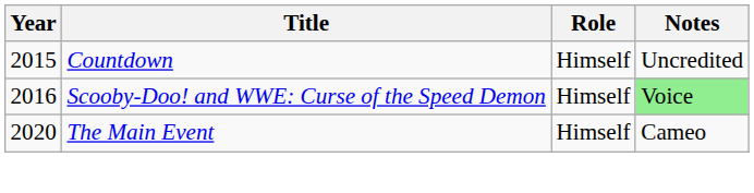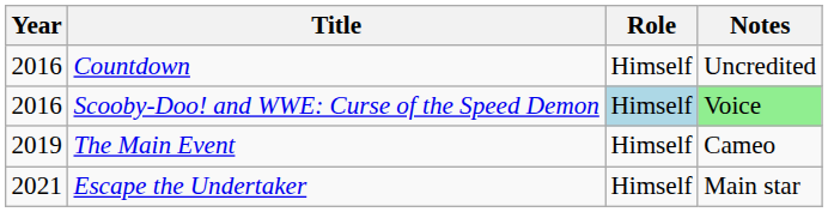 <table class="wikitable sortable">
 <tr>
 <th>Year</th>
 <th>Title</th>
 <th>Role</th>
 <th class="unsortable">Notes</th>
 </tr>
 <tr>
-<td>2015</td>
+<td>2016</td>
 <td><em><a href='#'>Countdown</a></em></td>
 <td>Himself</td>
 <td>Uncredited</td>
 </tr>
 <tr>
 <td>2016</td>
 <td><em><a href='#'>Scooby-Doo! and WWE: Curse of the Speed Demon</a></em></td>
-<td>Himself</td>
+<td style="background: lightblue;">Himself</td>
 <td style="background: lightgreen;">Voice</td>
 </tr>
 <tr>
-<td>2020</td>
+<td>2019</td>
 <td><em><a href='#'>The Main Event</a></em></td>
 <td>Himself</td>
 <td>Cameo</td>
 </tr>
+<tr>
+<td>2021</td>
+<td><em><a href='#'>Escape the Undertaker</a></em></td>
+<td>Himself</td>
+<td>Main star</td>
+</tr>
 </table>
